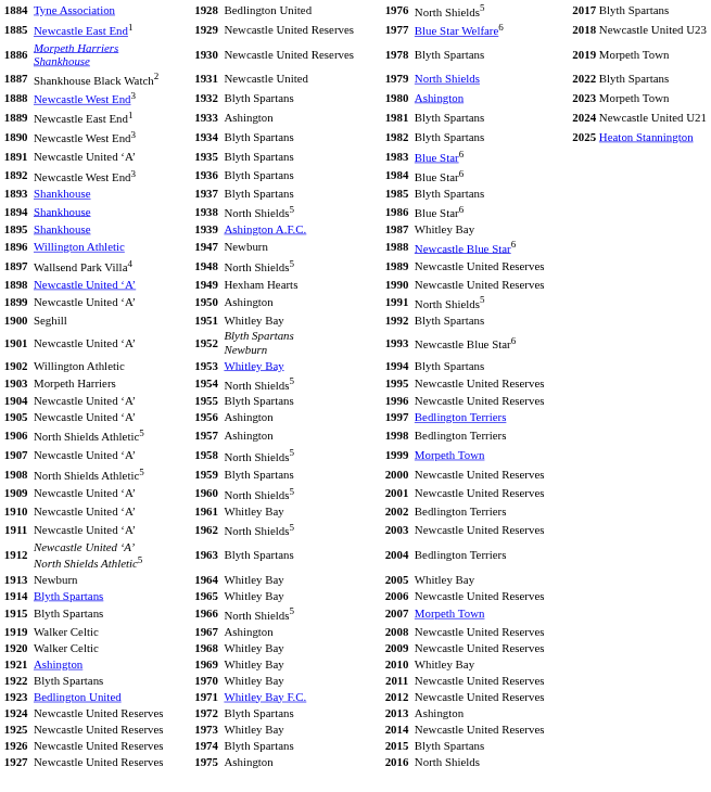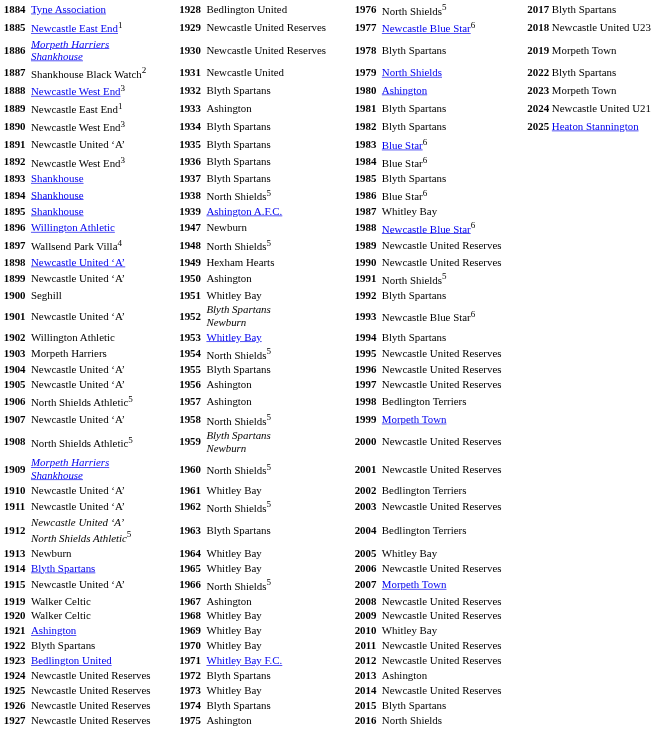 <table>
 <tr>
 <th width="40">1884</th>
 <td width="210"><a href='#'>Tyne Association</a></td>
 <th width="40">1928</th>
 <td width="210">Bedlington United</td>
 <th width="40">1976</th>
 <td width="210">North Shields<sup>5</sup></td>
 <td><strong>2017</strong></td>
 <td>Blyth Spartans</td>
 </tr>
 <tr>
 <th>1885</th>
 <td><a href='#'>Newcastle East End</a><sup>1</sup></td>
 <th>1929</th>
 <td>Newcastle United Reserves</td>
 <th>1977</th>
-<td><a href='#'>Blue Star Welfare</a><sup>6</sup></td>
+<td><a href='#'>Newcastle Blue Star</a><sup>6</sup></td>
 <th>2018</th>
 <td>Newcastle United U23</td>
 </tr>
 <tr>
 <th>1886</th>
 <td><a href='#'><em>Morpeth Harriers</em></a><br><em><a href='#'>Shankhouse</a></em></td>
 <th>1930</th>
 <td>Newcastle United Reserves</td>
 <th>1978</th>
 <td>Blyth Spartans</td>
 <th>2019</th>
 <td>Morpeth Town</td>
 </tr>
 <tr>
 <th>1887</th>
 <td>Shankhouse Black Watch<sup>2</sup></td>
 <th>1931</th>
 <td>Newcastle United</td>
 <th>1979</th>
 <td><a href='#'>North Shields</a></td>
 <th>2022</th>
 <td>Blyth Spartans</td>
 </tr>
 <tr>
 <th>1888</th>
 <td><a href='#'>Newcastle West End</a><sup>3</sup></td>
 <th>1932</th>
 <td>Blyth Spartans</td>
 <th>1980</th>
 <td><a href='#'>Ashington</a></td>
 <th>2023</th>
 <td>Morpeth Town</td>
 </tr>
 <tr>
 <th>1889</th>
 <td>Newcastle East End<sup>1</sup></td>
 <th>1933</th>
 <td>Ashington</td>
 <th>1981</th>
 <td>Blyth Spartans</td>
 <th>2024</th>
 <td>Newcastle United U21</td>
 </tr>
 <tr>
 <th>1890</th>
 <td>Newcastle West End<sup>3</sup></td>
 <th>1934</th>
 <td>Blyth Spartans</td>
 <th>1982</th>
 <td>Blyth Spartans</td>
 <th>2025</th>
 <td><a href='#'>Heaton Stannington</a></td>
 </tr>
 <tr>
 <th>1891</th>
 <td>Newcastle United ‘A’</td>
 <th>1935</th>
 <td>Blyth Spartans</td>
 <th>1983</th>
 <td><a href='#'>Blue Star</a><sup>6</sup></td>
 <td></td>
 <td></td>
 </tr>
 <tr>
 <th>1892</th>
 <td>Newcastle West End<sup>3</sup></td>
 <th>1936</th>
 <td>Blyth Spartans</td>
 <th>1984</th>
 <td>Blue Star<sup>6</sup></td>
 <td></td>
 <td></td>
 </tr>
 <tr>
 <th>1893</th>
 <td><a href='#'>Shankhouse</a></td>
 <th>1937</th>
 <td>Blyth Spartans</td>
 <th>1985</th>
 <td>Blyth Spartans</td>
 <td></td>
 <td></td>
 </tr>
 <tr>
 <th>1894</th>
 <td><a href='#'>Shankhouse</a></td>
 <th>1938</th>
 <td>North Shields<sup>5</sup></td>
 <th>1986</th>
 <td>Blue Star<sup>6</sup></td>
 <td></td>
 <td></td>
 </tr>
 <tr>
 <th>1895</th>
 <td><a href='#'>Shankhouse</a></td>
 <th>1939</th>
 <td><a href='#'>Ashington A.F.C.</a></td>
 <th>1987</th>
 <td>Whitley Bay</td>
 <td></td>
 <td></td>
 </tr>
 <tr>
 <th>1896</th>
 <td><a href='#'>Willington Athletic</a></td>
 <th>1947</th>
 <td>Newburn</td>
 <th>1988</th>
 <td><a href='#'>Newcastle Blue Star</a><sup>6</sup></td>
 <td></td>
 <td></td>
 </tr>
 <tr>
 <th>1897</th>
 <td>Wallsend Park Villa<sup>4</sup></td>
 <th>1948</th>
 <td>North Shields<sup>5</sup></td>
 <th>1989</th>
 <td>Newcastle United Reserves</td>
 <td></td>
 <td></td>
 </tr>
 <tr>
 <th>1898</th>
 <td><a href='#'>Newcastle United ‘A’</a></td>
 <th>1949</th>
 <td>Hexham Hearts</td>
 <th>1990</th>
 <td>Newcastle United Reserves</td>
 <td></td>
 <td></td>
 </tr>
 <tr>
 <th>1899</th>
 <td>Newcastle United ‘A’</td>
 <th>1950</th>
 <td>Ashington</td>
 <th>1991</th>
 <td>North Shields<sup>5</sup></td>
 <td></td>
 <td></td>
 </tr>
 <tr>
 <th>1900</th>
 <td>Seghill</td>
 <th>1951</th>
 <td>Whitley Bay</td>
 <th>1992</th>
 <td>Blyth Spartans</td>
 <td></td>
 <td></td>
 </tr>
 <tr>
 <th>1901</th>
 <td>Newcastle United ‘A’</td>
 <th>1952</th>
 <td><em>Blyth Spartans</em><br><em>Newburn</em></td>
 <th>1993</th>
 <td>Newcastle Blue Star<sup>6</sup></td>
 <td></td>
 <td></td>
 </tr>
 <tr>
 <th>1902</th>
 <td>Willington Athletic</td>
 <th>1953</th>
 <td><a href='#'>Whitley Bay</a></td>
 <th>1994</th>
 <td>Blyth Spartans</td>
 <td></td>
 <td></td>
 </tr>
 <tr>
 <th>1903</th>
 <td>Morpeth Harriers</td>
 <th>1954</th>
 <td>North Shields<sup>5</sup></td>
 <th>1995</th>
 <td>Newcastle United Reserves</td>
 <td></td>
 <td></td>
 </tr>
 <tr>
 <th>1904</th>
 <td>Newcastle United ‘A’</td>
 <th>1955</th>
 <td>Blyth Spartans</td>
 <th>1996</th>
 <td>Newcastle United Reserves</td>
 <td></td>
 <td></td>
 </tr>
 <tr>
 <th>1905</th>
 <td>Newcastle United ‘A’</td>
 <th>1956</th>
 <td>Ashington</td>
 <th>1997</th>
-<td><a href='#'>Bedlington Terriers</a></td>
+<td>Newcastle United Reserves</td>
 <td></td>
 <td></td>
 </tr>
 <tr>
 <th>1906</th>
 <td>North Shields Athletic<sup>5</sup></td>
 <th>1957</th>
 <td>Ashington</td>
 <th>1998</th>
 <td>Bedlington Terriers</td>
 <td></td>
 <td></td>
 </tr>
 <tr>
 <th>1907</th>
 <td>Newcastle United ‘A’</td>
 <th>1958</th>
 <td>North Shields<sup>5</sup></td>
 <th>1999</th>
 <td><a href='#'>Morpeth Town</a></td>
 <td></td>
 <td></td>
 </tr>
 <tr>
 <th>1908</th>
 <td>North Shields Athletic<sup>5</sup></td>
 <th>1959</th>
-<td>Blyth Spartans</td>
+<td><em>Blyth Spartans</em><br><em>Newburn</em></td>
 <th>2000</th>
 <td>Newcastle United Reserves</td>
 <td></td>
 <td></td>
 </tr>
 <tr>
 <th>1909</th>
-<td>Newcastle United ‘A’</td>
+<td><a href='#'><em>Morpeth Harriers</em></a><br><em><a href='#'>Shankhouse</a></em></td>
 <th>1960</th>
 <td>North Shields<sup>5</sup></td>
 <th>2001</th>
 <td>Newcastle United Reserves</td>
 <td></td>
 <td></td>
 </tr>
 <tr>
 <th>1910</th>
 <td>Newcastle United ‘A’</td>
 <th>1961</th>
 <td>Whitley Bay</td>
 <th>2002</th>
 <td>Bedlington Terriers</td>
 <td></td>
 <td></td>
 </tr>
 <tr>
 <th>1911</th>
 <td>Newcastle United ‘A’</td>
 <th>1962</th>
 <td>North Shields<sup>5</sup></td>
 <th>2003</th>
 <td>Newcastle United Reserves</td>
 <td></td>
 <td></td>
 </tr>
 <tr>
 <th>1912</th>
 <td><em>Newcastle United ‘A’</em><br><em>North Shields Athletic</em><sup>5</sup></td>
 <th>1963</th>
 <td>Blyth Spartans</td>
 <th>2004</th>
 <td>Bedlington Terriers</td>
 <td></td>
 <td></td>
 </tr>
 <tr>
 <th>1913</th>
 <td>Newburn</td>
 <th>1964</th>
 <td>Whitley Bay</td>
 <th>2005</th>
 <td>Whitley Bay</td>
 <td></td>
 <td></td>
 </tr>
 <tr>
 <th>1914</th>
 <td><a href='#'>Blyth Spartans</a></td>
 <th>1965</th>
 <td>Whitley Bay</td>
 <th>2006</th>
 <td>Newcastle United Reserves</td>
 <td></td>
 <td></td>
 </tr>
 <tr>
 <th>1915</th>
-<td>Blyth Spartans</td>
+<td>Newcastle United ‘A’</td>
 <th>1966</th>
 <td>North Shields<sup>5</sup></td>
 <th>2007</th>
 <td><a href='#'>Morpeth Town</a></td>
 <td></td>
 <td></td>
 </tr>
 <tr>
 <th>1919</th>
 <td>Walker Celtic</td>
 <th>1967</th>
 <td>Ashington</td>
 <th>2008</th>
 <td>Newcastle United Reserves</td>
 <td></td>
 <td></td>
 </tr>
 <tr>
 <th>1920</th>
 <td>Walker Celtic</td>
 <th>1968</th>
 <td>Whitley Bay</td>
 <th>2009</th>
 <td>Newcastle United Reserves</td>
 <td></td>
 <td></td>
 </tr>
 <tr>
 <th>1921</th>
 <td><a href='#'>Ashington</a></td>
 <th>1969</th>
 <td>Whitley Bay</td>
 <th>2010</th>
 <td>Whitley Bay</td>
 <td></td>
 <td></td>
 </tr>
 <tr>
 <th>1922</th>
 <td>Blyth Spartans</td>
 <th>1970</th>
 <td>Whitley Bay</td>
 <th>2011</th>
 <td>Newcastle United Reserves</td>
 <td></td>
 <td></td>
 </tr>
 <tr>
 <th>1923</th>
 <td><a href='#'>Bedlington United</a></td>
 <th>1971</th>
 <td><a href='#'>Whitley Bay F.C.</a></td>
 <th>2012</th>
 <td>Newcastle United Reserves</td>
 <td></td>
 <td></td>
 </tr>
 <tr>
 <th>1924</th>
 <td>Newcastle United Reserves</td>
 <th>1972</th>
 <td>Blyth Spartans</td>
 <th>2013</th>
 <td>Ashington</td>
 <td></td>
 <td></td>
 </tr>
 <tr>
 <th>1925</th>
 <td>Newcastle United Reserves</td>
 <th>1973</th>
 <td>Whitley Bay</td>
 <th>2014</th>
 <td>Newcastle United Reserves</td>
 <td></td>
 <td></td>
 </tr>
 <tr>
 <th>1926</th>
 <td>Newcastle United Reserves</td>
 <th>1974</th>
 <td>Blyth Spartans</td>
 <th>2015</th>
 <td>Blyth Spartans</td>
 <td></td>
 <td></td>
 </tr>
 <tr>
 <th>1927</th>
 <td>Newcastle United Reserves</td>
 <th>1975</th>
 <td>Ashington</td>
 <th>2016</th>
 <td>North Shields</td>
 <td></td>
 <td></td>
 </tr>
 </table>
